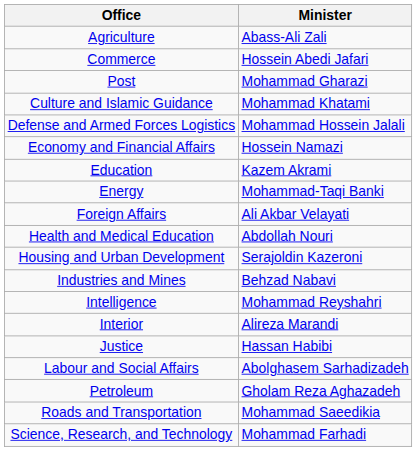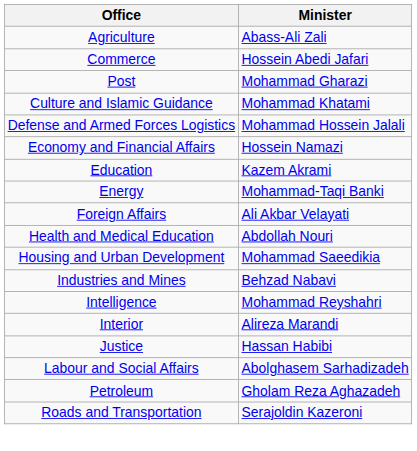 <table class=wikitable style="text-align:"center">
 <tr>
 <th>Office</th>
 <th>Minister</th>
 </tr>
 <tr>
 <td align="center"><a href='#'>Agriculture</a></td>
 <td><a href='#'>Abass-Ali Zali</a></td>
 </tr>
 <tr>
 <td align="center"><a href='#'>Commerce</a></td>
 <td><a href='#'>Hossein Abedi Jafari</a></td>
 </tr>
 <tr>
 <td align="center"><a href='#'>Post</a></td>
 <td><a href='#'>Mohammad Gharazi</a></td>
 </tr>
 <tr>
 <td align="center"><a href='#'>Culture and Islamic Guidance</a></td>
 <td><a href='#'>Mohammad Khatami</a></td>
 </tr>
 <tr>
 <td align="center"><a href='#'>Defense and Armed Forces Logistics</a></td>
 <td><a href='#'>Mohammad Hossein Jalali</a></td>
 </tr>
 <tr>
 <td align="center"><a href='#'>Economy and Financial Affairs</a></td>
 <td><a href='#'>Hossein Namazi</a></td>
 </tr>
 <tr>
 <td align="center"><a href='#'>Education</a></td>
 <td><a href='#'>Kazem Akrami</a></td>
 </tr>
 <tr>
 <td align="center"><a href='#'>Energy</a></td>
 <td><a href='#'>Mohammad-Taqi Banki</a></td>
 </tr>
 <tr>
 <td align="center"><a href='#'>Foreign Affairs</a></td>
 <td><a href='#'>Ali Akbar Velayati</a></td>
 </tr>
 <tr>
 <td align="center"><a href='#'>Health and Medical Education</a></td>
 <td><a href='#'>Abdollah Nouri</a></td>
 </tr>
 <tr>
 <td align="center"><a href='#'>Housing and Urban Development</a></td>
-<td><a href='#'>Serajoldin Kazeroni</a></td>
+<td><a href='#'>Mohammad Saeedikia</a></td>
 </tr>
 <tr>
 <td align="center"><a href='#'>Industries and Mines</a></td>
 <td><a href='#'>Behzad Nabavi</a></td>
 </tr>
 <tr>
 <td align="center"><a href='#'>Intelligence</a></td>
 <td><a href='#'>Mohammad Reyshahri</a></td>
 </tr>
 <tr>
 <td align="center"><a href='#'>Interior</a></td>
 <td><a href='#'>Alireza Marandi</a></td>
 </tr>
 <tr>
 <td align="center"><a href='#'>Justice</a></td>
 <td><a href='#'>Hassan Habibi</a></td>
 </tr>
 <tr>
 <td align="center"><a href='#'>Labour and Social Affairs</a></td>
 <td><a href='#'>Abolghasem Sarhadizadeh</a></td>
 </tr>
 <tr>
 <td align="center"><a href='#'>Petroleum</a></td>
 <td><a href='#'>Gholam Reza Aghazadeh</a></td>
 </tr>
 <tr>
 <td align="center"><a href='#'>Roads and Transportation</a></td>
-<td><a href='#'>Mohammad Saeedikia</a></td>
-</tr>
-<tr>
-<td align="center"><a href='#'>Science, Research, and Technology</a></td>
-<td><a href='#'>Mohammad Farhadi</a></td>
+<td><a href='#'>Serajoldin Kazeroni</a></td>
 </tr>
 </table>
